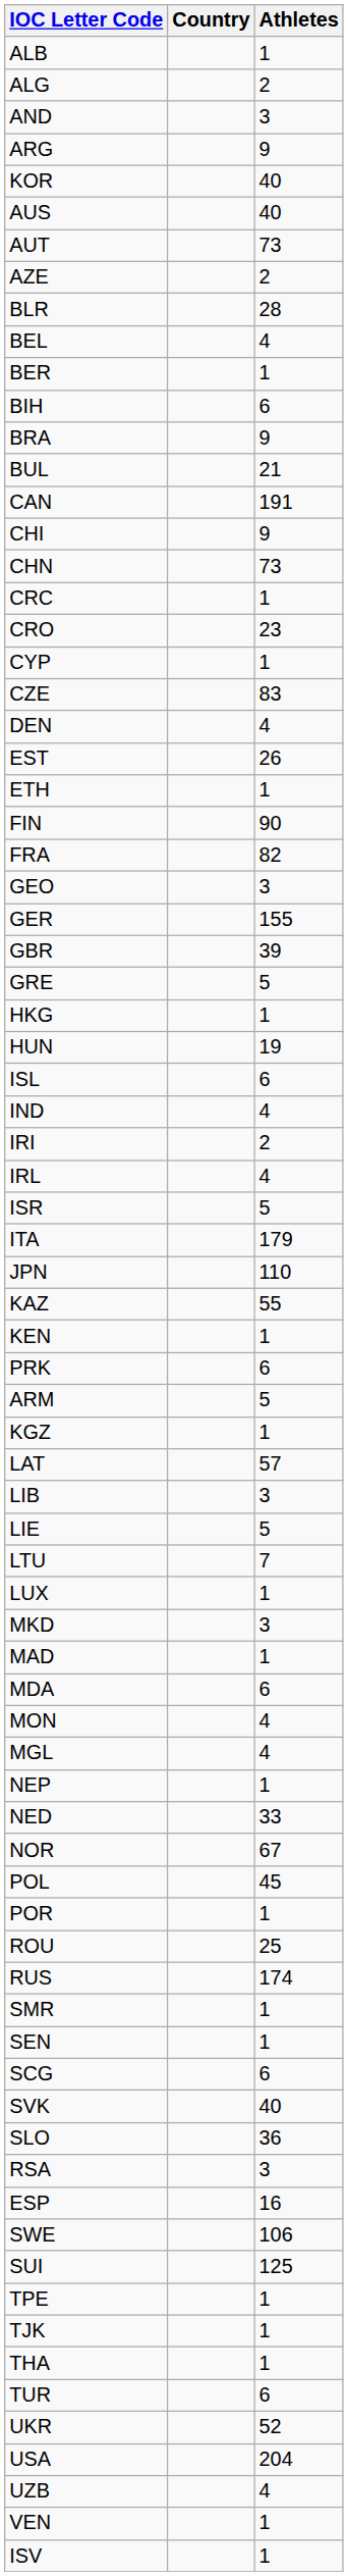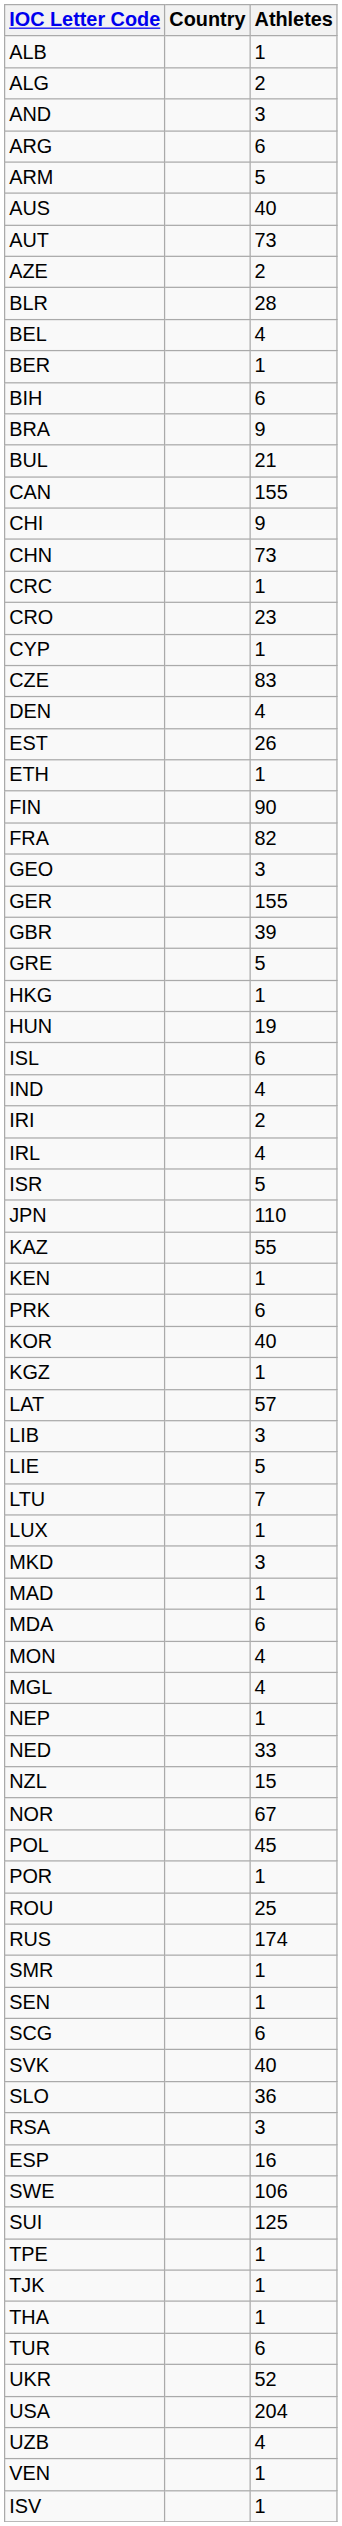 <table class="wikitable sortable">
 <tr>
 <th><a href='#'>IOC Letter Code</a></th>
 <th>Country</th>
 <th>Athletes</th>
 </tr>
 <tr>
 <td>ALB</td>
 <td></td>
 <td>1</td>
 </tr>
 <tr>
 <td>ALG</td>
 <td></td>
 <td>2</td>
 </tr>
 <tr>
 <td>AND</td>
 <td></td>
 <td>3</td>
 </tr>
 <tr>
 <td>ARG</td>
 <td></td>
-<td>9</td>
+<td>6</td>
 </tr>
 <tr>
-<td>KOR</td>
+<td>ARM</td>
 <td></td>
-<td>40</td>
+<td>5</td>
 </tr>
 <tr>
 <td>AUS</td>
 <td></td>
 <td>40</td>
 </tr>
 <tr>
 <td>AUT</td>
 <td></td>
 <td>73</td>
 </tr>
 <tr>
 <td>AZE</td>
 <td></td>
 <td>2</td>
 </tr>
 <tr>
 <td>BLR</td>
 <td></td>
 <td>28</td>
 </tr>
 <tr>
 <td>BEL</td>
 <td></td>
 <td>4</td>
 </tr>
 <tr>
 <td>BER</td>
 <td></td>
 <td>1</td>
 </tr>
 <tr>
 <td>BIH</td>
 <td></td>
 <td>6</td>
 </tr>
 <tr>
 <td>BRA</td>
 <td></td>
 <td>9</td>
 </tr>
 <tr>
 <td>BUL</td>
 <td></td>
 <td>21</td>
 </tr>
 <tr>
 <td>CAN</td>
 <td></td>
-<td>191</td>
+<td>155</td>
 </tr>
 <tr>
 <td>CHI</td>
 <td></td>
 <td>9</td>
 </tr>
 <tr>
 <td>CHN</td>
 <td></td>
 <td>73</td>
 </tr>
 <tr>
 <td>CRC</td>
 <td></td>
 <td>1</td>
 </tr>
 <tr>
 <td>CRO</td>
 <td></td>
 <td>23</td>
 </tr>
 <tr>
 <td>CYP</td>
 <td></td>
 <td>1</td>
 </tr>
 <tr>
 <td>CZE</td>
 <td></td>
 <td>83</td>
 </tr>
 <tr>
 <td>DEN</td>
 <td></td>
 <td>4</td>
 </tr>
 <tr>
 <td>EST</td>
 <td></td>
 <td>26</td>
 </tr>
 <tr>
 <td>ETH</td>
 <td></td>
 <td>1</td>
 </tr>
 <tr>
 <td>FIN</td>
 <td></td>
 <td>90</td>
 </tr>
 <tr>
 <td>FRA</td>
 <td></td>
 <td>82</td>
 </tr>
 <tr>
 <td>GEO</td>
 <td></td>
 <td>3</td>
 </tr>
 <tr>
 <td>GER</td>
 <td></td>
 <td>155</td>
 </tr>
 <tr>
 <td>GBR</td>
 <td></td>
 <td>39</td>
 </tr>
 <tr>
 <td>GRE</td>
 <td></td>
 <td>5</td>
 </tr>
 <tr>
 <td>HKG</td>
 <td></td>
 <td>1</td>
 </tr>
 <tr>
 <td>HUN</td>
 <td></td>
 <td>19</td>
 </tr>
 <tr>
 <td>ISL</td>
 <td></td>
 <td>6</td>
 </tr>
 <tr>
 <td>IND</td>
 <td></td>
 <td>4</td>
 </tr>
 <tr>
 <td>IRI</td>
 <td></td>
 <td>2</td>
 </tr>
 <tr>
 <td>IRL</td>
 <td></td>
 <td>4</td>
 </tr>
 <tr>
 <td>ISR</td>
 <td></td>
 <td>5</td>
 </tr>
 <tr>
-<td>ITA</td>
-<td></td>
-<td>179</td>
-</tr>
-<tr>
 <td>JPN</td>
 <td></td>
 <td>110</td>
 </tr>
 <tr>
 <td>KAZ</td>
 <td></td>
 <td>55</td>
 </tr>
 <tr>
 <td>KEN</td>
 <td></td>
 <td>1</td>
 </tr>
 <tr>
 <td>PRK</td>
 <td></td>
 <td>6</td>
 </tr>
 <tr>
-<td>ARM</td>
+<td>KOR</td>
 <td></td>
-<td>5</td>
+<td>40</td>
 </tr>
 <tr>
 <td>KGZ</td>
 <td></td>
 <td>1</td>
 </tr>
 <tr>
 <td>LAT</td>
 <td></td>
 <td>57</td>
 </tr>
 <tr>
 <td>LIB</td>
 <td></td>
 <td>3</td>
 </tr>
 <tr>
 <td>LIE</td>
 <td></td>
 <td>5</td>
 </tr>
 <tr>
 <td>LTU</td>
 <td></td>
 <td>7</td>
 </tr>
 <tr>
 <td>LUX</td>
 <td></td>
 <td>1</td>
 </tr>
 <tr>
 <td>MKD</td>
 <td></td>
 <td>3</td>
 </tr>
 <tr>
 <td>MAD</td>
 <td></td>
 <td>1</td>
 </tr>
 <tr>
 <td>MDA</td>
 <td></td>
 <td>6</td>
 </tr>
 <tr>
 <td>MON</td>
 <td></td>
 <td>4</td>
 </tr>
 <tr>
 <td>MGL</td>
 <td></td>
 <td>4</td>
 </tr>
 <tr>
 <td>NEP</td>
 <td></td>
 <td>1</td>
 </tr>
 <tr>
 <td>NED</td>
 <td></td>
 <td>33</td>
+</tr>
+<tr>
+<td>NZL</td>
+<td></td>
+<td>15</td>
 </tr>
 <tr>
 <td>NOR</td>
 <td></td>
 <td>67</td>
 </tr>
 <tr>
 <td>POL</td>
 <td></td>
 <td>45</td>
 </tr>
 <tr>
 <td>POR</td>
 <td></td>
 <td>1</td>
 </tr>
 <tr>
 <td>ROU</td>
 <td></td>
 <td>25</td>
 </tr>
 <tr>
 <td>RUS</td>
 <td></td>
 <td>174</td>
 </tr>
 <tr>
 <td>SMR</td>
 <td></td>
 <td>1</td>
 </tr>
 <tr>
 <td>SEN</td>
 <td></td>
 <td>1</td>
 </tr>
 <tr>
 <td>SCG</td>
 <td></td>
 <td>6</td>
 </tr>
 <tr>
 <td>SVK</td>
 <td></td>
 <td>40</td>
 </tr>
 <tr>
 <td>SLO</td>
 <td></td>
 <td>36</td>
 </tr>
 <tr>
 <td>RSA</td>
 <td></td>
 <td>3</td>
 </tr>
 <tr>
 <td>ESP</td>
 <td></td>
 <td>16</td>
 </tr>
 <tr>
 <td>SWE</td>
 <td></td>
 <td>106</td>
 </tr>
 <tr>
 <td>SUI</td>
 <td></td>
 <td>125</td>
 </tr>
 <tr>
 <td>TPE</td>
 <td></td>
 <td>1</td>
 </tr>
 <tr>
 <td>TJK</td>
 <td></td>
 <td>1</td>
 </tr>
 <tr>
 <td>THA</td>
 <td></td>
 <td>1</td>
 </tr>
 <tr>
 <td>TUR</td>
 <td></td>
 <td>6</td>
 </tr>
 <tr>
 <td>UKR</td>
 <td></td>
 <td>52</td>
 </tr>
 <tr>
 <td>USA</td>
 <td></td>
 <td>204</td>
 </tr>
 <tr>
 <td>UZB</td>
 <td></td>
 <td>4</td>
 </tr>
 <tr>
 <td>VEN</td>
 <td></td>
 <td>1</td>
 </tr>
 <tr>
 <td>ISV</td>
 <td></td>
 <td>1</td>
 </tr>
 </table>
